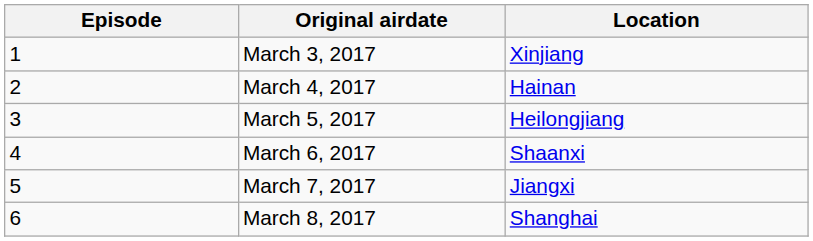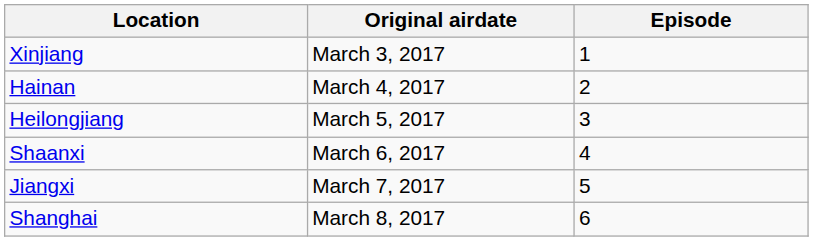 <table class="wikitable" style="width: 70%">
 <tr>
+<th style="width: 10%">Location</th>
+<th style="width: 10%">Original airdate</th>
 <th style="width: 8%">Episode</th>
-<th style="width: 10%">Original airdate</th>
-<th style="width: 10%">Location</th>
 </tr>
 <tr>
+<td><a href='#'>Xinjiang</a></td>
+<td>March 3, 2017</td>
 <td>1</td>
-<td>March 3, 2017</td>
-<td><a href='#'>Xinjiang</a></td>
 </tr>
 <tr>
+<td><a href='#'>Hainan</a></td>
+<td>March 4, 2017</td>
 <td>2</td>
-<td>March 4, 2017</td>
-<td><a href='#'>Hainan</a></td>
 </tr>
 <tr>
+<td><a href='#'>Heilongjiang</a></td>
+<td>March 5, 2017</td>
 <td>3</td>
-<td>March 5, 2017</td>
-<td><a href='#'>Heilongjiang</a></td>
 </tr>
 <tr>
+<td><a href='#'>Shaanxi</a></td>
+<td>March 6, 2017</td>
 <td>4</td>
-<td>March 6, 2017</td>
-<td><a href='#'>Shaanxi</a></td>
 </tr>
 <tr>
+<td><a href='#'>Jiangxi</a></td>
+<td>March 7, 2017</td>
 <td>5</td>
-<td>March 7, 2017</td>
-<td><a href='#'>Jiangxi</a></td>
 </tr>
 <tr>
+<td><a href='#'>Shanghai</a></td>
+<td>March 8, 2017</td>
 <td>6</td>
-<td>March 8, 2017</td>
-<td><a href='#'>Shanghai</a></td>
 </tr>
 </table>
